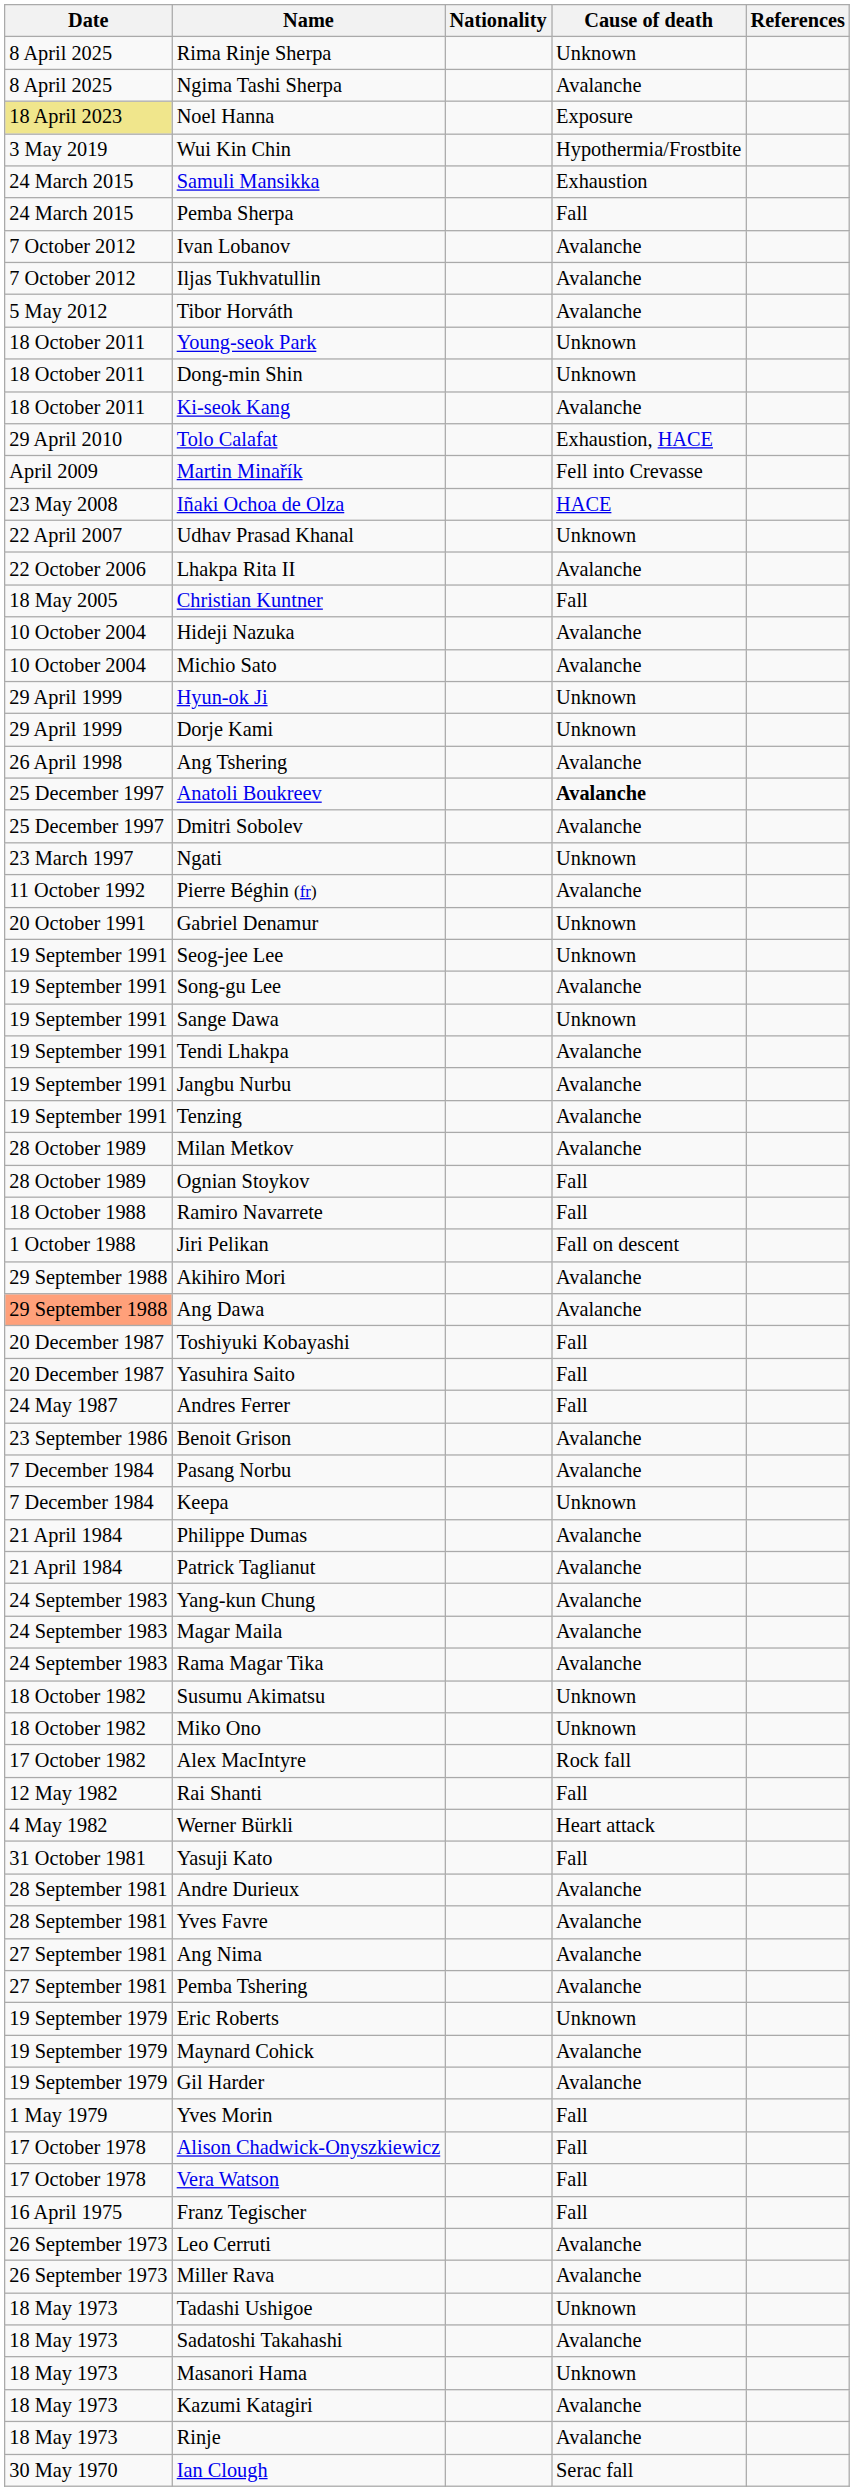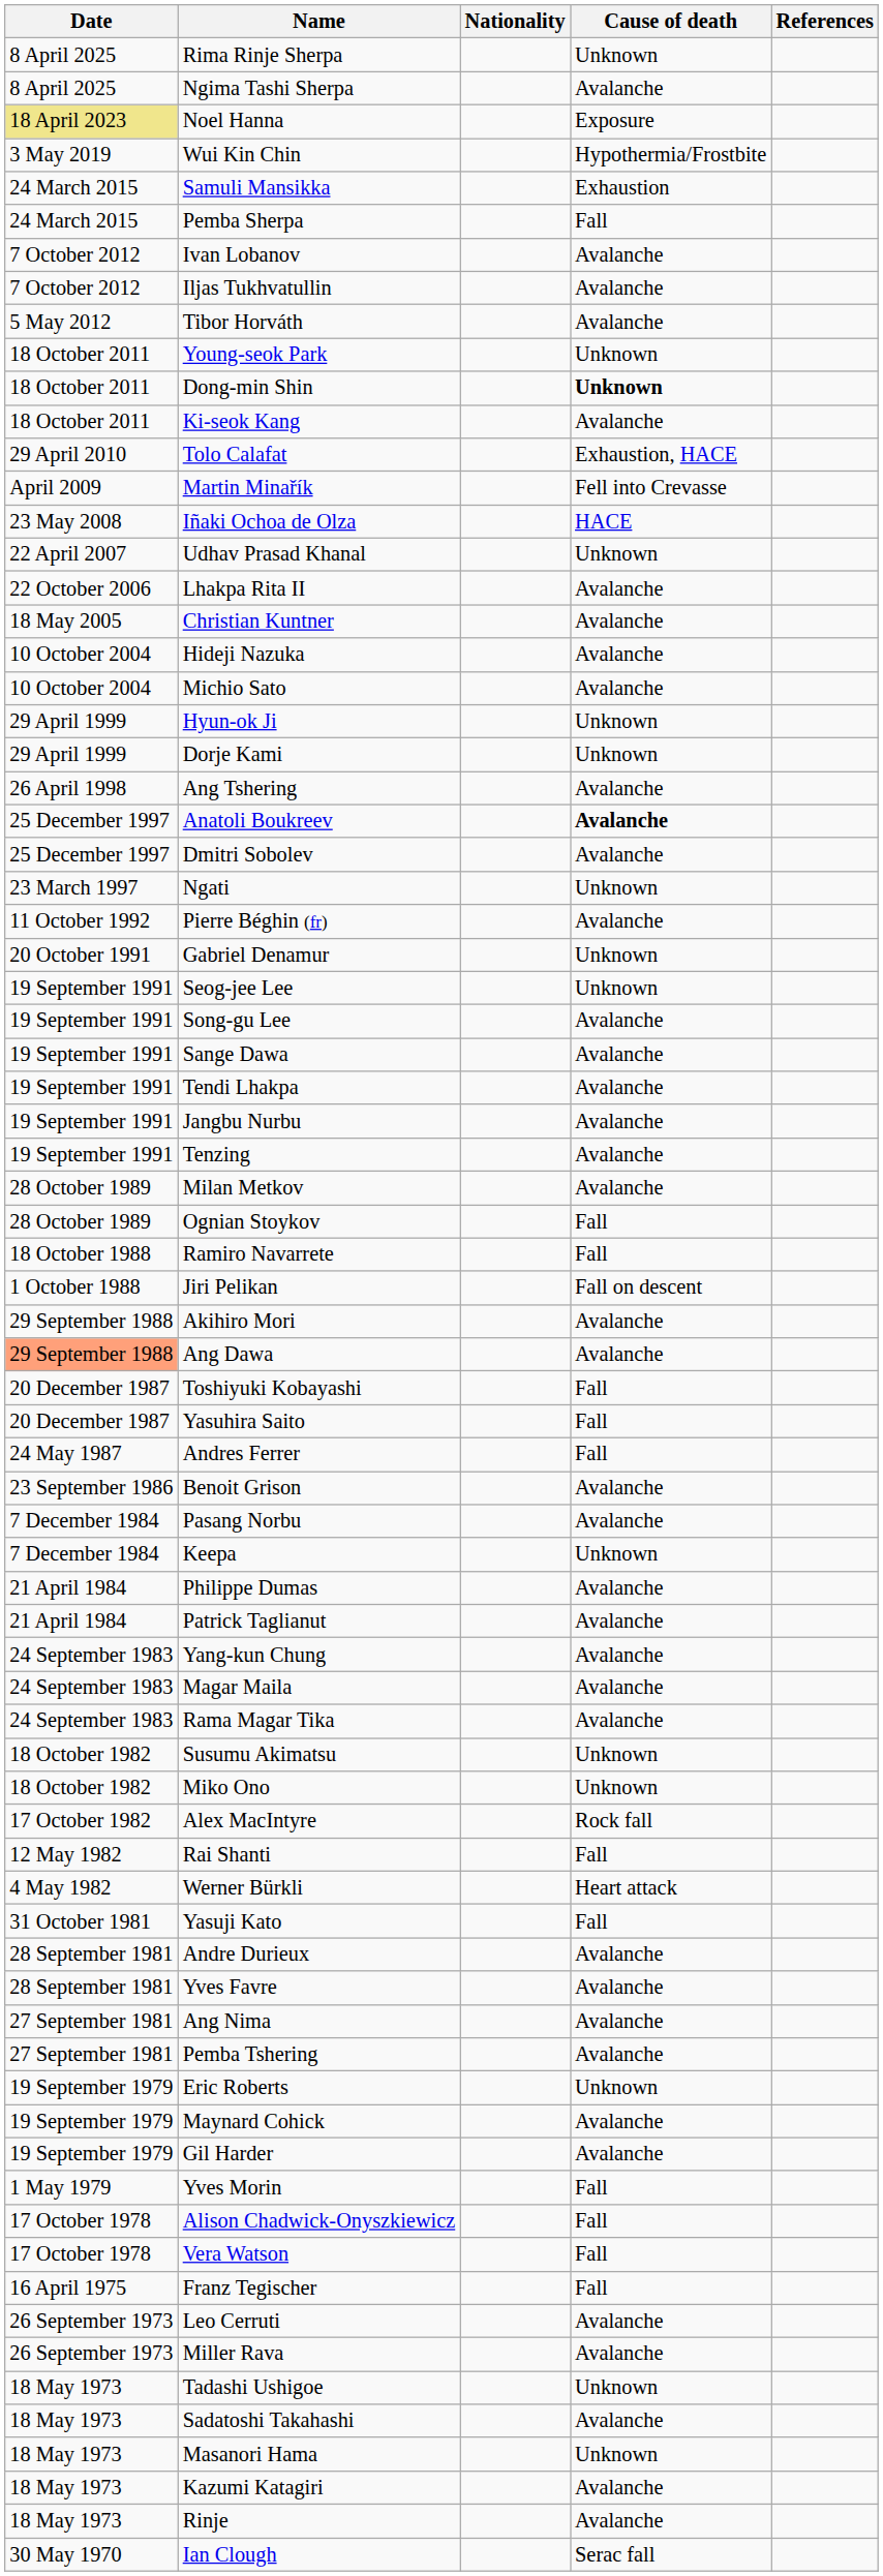 <table class="wikitable sortable mw-collapsible">
 <tr>
 <th>Date</th>
 <th>Name</th>
 <th>Nationality</th>
 <th>Cause of death</th>
 <th>References</th>
 </tr>
 <tr>
 <td>8 April 2025</td>
 <td>Rima Rinje Sherpa</td>
 <td></td>
 <td>Unknown</td>
 <td></td>
 </tr>
 <tr>
 <td>8 April 2025</td>
 <td>Ngima Tashi Sherpa</td>
 <td></td>
 <td>Avalanche</td>
 <td></td>
 </tr>
 <tr>
 <td style="background: khaki;">18 April 2023</td>
 <td>Noel Hanna</td>
 <td></td>
 <td>Exposure</td>
 <td></td>
 </tr>
 <tr>
 <td>3 May 2019</td>
 <td>Wui Kin Chin</td>
 <td></td>
 <td>Hypothermia/Frostbite</td>
 <td></td>
 </tr>
 <tr>
 <td>24 March 2015</td>
 <td><a href='#'>Samuli Mansikka</a></td>
 <td></td>
 <td>Exhaustion</td>
 <td></td>
 </tr>
 <tr>
 <td>24 March 2015</td>
 <td>Pemba Sherpa</td>
 <td></td>
 <td>Fall</td>
 <td></td>
 </tr>
 <tr>
 <td>7 October 2012</td>
 <td>Ivan Lobanov</td>
 <td></td>
 <td>Avalanche</td>
 <td></td>
 </tr>
 <tr>
 <td>7 October 2012</td>
 <td>Iljas Tukhvatullin</td>
 <td></td>
 <td>Avalanche</td>
 <td></td>
 </tr>
 <tr>
 <td>5 May 2012</td>
 <td>Tibor Horváth</td>
 <td></td>
 <td>Avalanche</td>
 <td></td>
 </tr>
 <tr>
 <td>18 October 2011</td>
 <td><a href='#'>Young-seok Park</a></td>
 <td></td>
 <td>Unknown</td>
 <td></td>
 </tr>
 <tr>
 <td>18 October 2011</td>
 <td>Dong-min Shin</td>
 <td></td>
-<td>Unknown</td>
+<td><strong>Unknown</strong></td>
 <td></td>
 </tr>
 <tr>
 <td>18 October 2011</td>
 <td><a href='#'>Ki-seok Kang</a></td>
 <td></td>
 <td>Avalanche</td>
 <td></td>
 </tr>
 <tr>
 <td>29 April 2010</td>
 <td><a href='#'>Tolo Calafat</a></td>
 <td></td>
 <td>Exhaustion, <a href='#'>HACE</a></td>
 <td></td>
 </tr>
 <tr>
 <td>April 2009</td>
 <td><a href='#'>Martin Minařík</a></td>
 <td></td>
 <td>Fell into Crevasse</td>
 <td></td>
 </tr>
 <tr>
 <td>23 May 2008</td>
 <td><a href='#'>Iñaki Ochoa de Olza</a></td>
 <td></td>
 <td><a href='#'>HACE</a></td>
 <td></td>
 </tr>
 <tr>
 <td>22 April 2007</td>
 <td>Udhav Prasad Khanal</td>
 <td></td>
 <td>Unknown</td>
 <td></td>
 </tr>
 <tr>
 <td>22 October 2006</td>
 <td>Lhakpa Rita II</td>
 <td></td>
 <td>Avalanche</td>
 <td></td>
 </tr>
 <tr>
 <td>18 May 2005</td>
 <td><a href='#'>Christian Kuntner</a></td>
 <td></td>
-<td>Fall</td>
+<td>Avalanche</td>
 <td></td>
 </tr>
 <tr>
 <td>10 October 2004</td>
 <td>Hideji Nazuka</td>
 <td></td>
 <td>Avalanche</td>
 <td></td>
 </tr>
 <tr>
 <td>10 October 2004</td>
 <td>Michio Sato</td>
 <td></td>
 <td>Avalanche</td>
 <td></td>
 </tr>
 <tr>
 <td>29 April 1999</td>
 <td><a href='#'>Hyun-ok Ji</a></td>
 <td></td>
 <td>Unknown</td>
 <td></td>
 </tr>
 <tr>
 <td>29 April 1999</td>
 <td>Dorje Kami</td>
 <td></td>
 <td>Unknown</td>
 <td></td>
 </tr>
 <tr>
 <td>26 April 1998</td>
 <td>Ang Tshering</td>
 <td></td>
 <td>Avalanche</td>
 <td></td>
 </tr>
 <tr>
 <td>25 December 1997</td>
 <td><a href='#'>Anatoli Boukreev</a></td>
 <td></td>
 <td><strong>Avalanche</strong></td>
 <td></td>
 </tr>
 <tr>
 <td>25 December 1997</td>
 <td>Dmitri Sobolev</td>
 <td></td>
 <td>Avalanche</td>
 <td></td>
 </tr>
 <tr>
 <td>23 March 1997</td>
 <td>Ngati</td>
 <td></td>
 <td>Unknown</td>
 <td></td>
 </tr>
 <tr>
 <td>11 October 1992</td>
 <td>Pierre Béghin <small>(<a href='#'>fr</a>)</small></td>
 <td></td>
 <td>Avalanche</td>
 <td></td>
 </tr>
 <tr>
 <td>20 October 1991</td>
 <td>Gabriel Denamur</td>
 <td></td>
 <td>Unknown</td>
 <td></td>
 </tr>
 <tr>
 <td>19 September 1991</td>
 <td>Seog-jee Lee</td>
 <td></td>
 <td>Unknown</td>
 <td></td>
 </tr>
 <tr>
 <td>19 September 1991</td>
 <td>Song-gu Lee</td>
 <td></td>
 <td>Avalanche</td>
 <td></td>
 </tr>
 <tr>
 <td>19 September 1991</td>
 <td>Sange Dawa</td>
 <td></td>
-<td>Unknown</td>
+<td>Avalanche</td>
 <td></td>
 </tr>
 <tr>
 <td>19 September 1991</td>
 <td>Tendi Lhakpa</td>
 <td></td>
 <td>Avalanche</td>
 <td></td>
 </tr>
 <tr>
 <td>19 September 1991</td>
 <td>Jangbu Nurbu</td>
 <td></td>
 <td>Avalanche</td>
 <td></td>
 </tr>
 <tr>
 <td>19 September 1991</td>
 <td>Tenzing</td>
 <td></td>
 <td>Avalanche</td>
 <td></td>
 </tr>
 <tr>
 <td>28 October 1989</td>
 <td>Milan Metkov</td>
 <td></td>
 <td>Avalanche</td>
 <td></td>
 </tr>
 <tr>
 <td>28 October 1989</td>
 <td>Ognian Stoykov</td>
 <td></td>
 <td>Fall</td>
 <td></td>
 </tr>
 <tr>
 <td>18 October 1988</td>
 <td>Ramiro Navarrete</td>
 <td></td>
 <td>Fall</td>
 <td></td>
 </tr>
 <tr>
 <td>1 October 1988</td>
 <td>Jiri Pelikan</td>
 <td></td>
 <td>Fall on descent</td>
 <td></td>
 </tr>
 <tr>
 <td>29 September 1988</td>
 <td>Akihiro Mori</td>
 <td></td>
 <td>Avalanche</td>
 <td></td>
 </tr>
 <tr>
 <td style="background: lightsalmon;">29 September 1988</td>
 <td>Ang Dawa</td>
 <td></td>
 <td>Avalanche</td>
 <td></td>
 </tr>
 <tr>
 <td>20 December 1987</td>
 <td>Toshiyuki Kobayashi</td>
 <td></td>
 <td>Fall</td>
 <td></td>
 </tr>
 <tr>
 <td>20 December 1987</td>
 <td>Yasuhira Saito</td>
 <td></td>
 <td>Fall</td>
 <td></td>
 </tr>
 <tr>
 <td>24 May 1987</td>
 <td>Andres Ferrer</td>
 <td></td>
 <td>Fall</td>
 <td></td>
 </tr>
 <tr>
 <td>23 September 1986</td>
 <td>Benoit Grison</td>
 <td></td>
 <td>Avalanche</td>
 <td></td>
 </tr>
 <tr>
 <td>7 December 1984</td>
 <td>Pasang Norbu</td>
 <td></td>
 <td>Avalanche</td>
 <td></td>
 </tr>
 <tr>
 <td>7 December 1984</td>
 <td>Keepa</td>
 <td></td>
 <td>Unknown</td>
 <td></td>
 </tr>
 <tr>
 <td>21 April 1984</td>
 <td>Philippe Dumas</td>
 <td></td>
 <td>Avalanche</td>
 <td></td>
 </tr>
 <tr>
 <td>21 April 1984</td>
 <td>Patrick Taglianut</td>
 <td></td>
 <td>Avalanche</td>
 <td></td>
 </tr>
 <tr>
 <td>24 September 1983</td>
 <td>Yang-kun Chung</td>
 <td></td>
 <td>Avalanche</td>
 <td></td>
 </tr>
 <tr>
 <td>24 September 1983</td>
 <td>Magar Maila</td>
 <td></td>
 <td>Avalanche</td>
 <td></td>
 </tr>
 <tr>
 <td>24 September 1983</td>
 <td>Rama Magar Tika</td>
 <td></td>
 <td>Avalanche</td>
 <td></td>
 </tr>
 <tr>
 <td>18 October 1982</td>
 <td>Susumu Akimatsu</td>
 <td></td>
 <td>Unknown</td>
 <td></td>
 </tr>
 <tr>
 <td>18 October 1982</td>
 <td>Miko Ono</td>
 <td></td>
 <td>Unknown</td>
 <td></td>
 </tr>
 <tr>
 <td>17 October 1982</td>
 <td>Alex MacIntyre</td>
 <td></td>
 <td>Rock fall</td>
 <td></td>
 </tr>
 <tr>
 <td>12 May 1982</td>
 <td>Rai Shanti</td>
 <td></td>
 <td>Fall</td>
 <td></td>
 </tr>
 <tr>
 <td>4 May 1982</td>
 <td>Werner Bürkli</td>
 <td></td>
 <td>Heart attack</td>
 <td></td>
 </tr>
 <tr>
 <td>31 October 1981</td>
 <td>Yasuji Kato</td>
 <td></td>
 <td>Fall</td>
 <td></td>
 </tr>
 <tr>
 <td>28 September 1981</td>
 <td>Andre Durieux</td>
 <td></td>
 <td>Avalanche</td>
 <td></td>
 </tr>
 <tr>
 <td>28 September 1981</td>
 <td>Yves Favre</td>
 <td></td>
 <td>Avalanche</td>
 <td></td>
 </tr>
 <tr>
 <td>27 September 1981</td>
 <td>Ang Nima</td>
 <td></td>
 <td>Avalanche</td>
 <td></td>
 </tr>
 <tr>
 <td>27 September 1981</td>
 <td>Pemba Tshering</td>
 <td></td>
 <td>Avalanche</td>
 <td></td>
 </tr>
 <tr>
 <td>19 September 1979</td>
 <td>Eric Roberts</td>
 <td></td>
 <td>Unknown</td>
 <td></td>
 </tr>
 <tr>
 <td>19 September 1979</td>
 <td>Maynard Cohick</td>
 <td></td>
 <td>Avalanche</td>
 <td></td>
 </tr>
 <tr>
 <td>19 September 1979</td>
 <td>Gil Harder</td>
 <td></td>
 <td>Avalanche</td>
 <td></td>
 </tr>
 <tr>
 <td>1 May 1979</td>
 <td>Yves Morin</td>
 <td></td>
 <td>Fall</td>
 <td></td>
 </tr>
 <tr>
 <td>17 October 1978</td>
 <td><a href='#'>Alison Chadwick-Onyszkiewicz</a></td>
 <td></td>
 <td>Fall</td>
 <td></td>
 </tr>
 <tr>
 <td>17 October 1978</td>
 <td><a href='#'>Vera Watson</a></td>
 <td></td>
 <td>Fall</td>
 <td></td>
 </tr>
 <tr>
 <td>16 April 1975</td>
 <td>Franz Tegischer</td>
 <td></td>
 <td>Fall</td>
 <td></td>
 </tr>
 <tr>
 <td>26 September 1973</td>
 <td>Leo Cerruti</td>
 <td></td>
 <td>Avalanche</td>
 <td></td>
 </tr>
 <tr>
 <td>26 September 1973</td>
 <td>Miller Rava</td>
 <td></td>
 <td>Avalanche</td>
 <td></td>
 </tr>
 <tr>
 <td>18 May 1973</td>
 <td>Tadashi Ushigoe</td>
 <td></td>
 <td>Unknown</td>
 <td></td>
 </tr>
 <tr>
 <td>18 May 1973</td>
 <td>Sadatoshi Takahashi</td>
 <td></td>
 <td>Avalanche</td>
 <td></td>
 </tr>
 <tr>
 <td>18 May 1973</td>
 <td>Masanori Hama</td>
 <td></td>
 <td>Unknown</td>
 <td></td>
 </tr>
 <tr>
 <td>18 May 1973</td>
 <td>Kazumi Katagiri</td>
 <td></td>
 <td>Avalanche</td>
 <td></td>
 </tr>
 <tr>
 <td>18 May 1973</td>
 <td>Rinje</td>
 <td></td>
 <td>Avalanche</td>
 <td></td>
 </tr>
 <tr>
 <td>30 May 1970</td>
 <td><a href='#'>Ian Clough</a></td>
 <td></td>
 <td>Serac fall</td>
 <td></td>
 </tr>
 </table>
